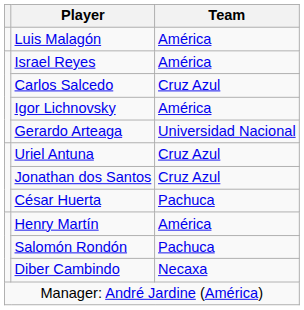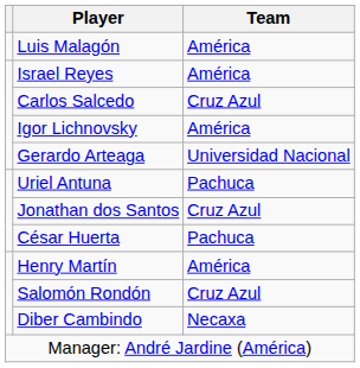 <table class="wikitable">
 <tr>
 <th></th>
 <th>Player</th>
 <th>Team</th>
 </tr>
 <tr>
 <td align=center></td>
 <td> <a href='#'>Luis Malagón</a></td>
 <td><a href='#'>América</a></td>
 </tr>
 <tr>
 <td align=center rowspan=4></td>
 <td> <a href='#'>Israel Reyes</a></td>
 <td><a href='#'>América</a></td>
 </tr>
 <tr>
 <td> <a href='#'>Carlos Salcedo</a></td>
 <td><a href='#'>Cruz Azul</a></td>
 </tr>
 <tr>
 <td> <a href='#'>Igor Lichnovsky</a></td>
 <td><a href='#'>América</a></td>
 </tr>
 <tr>
 <td> <a href='#'>Gerardo Arteaga</a></td>
 <td><a href='#'>Universidad Nacional</a></td>
 </tr>
 <tr>
 <td align=center rowspan=3></td>
 <td> <a href='#'>Uriel Antuna</a></td>
-<td><a href='#'>Cruz Azul</a></td>
+<td><a href='#'>Pachuca</a></td>
 </tr>
 <tr>
 <td> <a href='#'>Jonathan dos Santos</a></td>
 <td><a href='#'>Cruz Azul</a></td>
 </tr>
 <tr>
 <td> <a href='#'>César Huerta</a></td>
 <td><a href='#'>Pachuca</a></td>
 </tr>
 <tr>
 <td align=center rowspan=3></td>
 <td> <a href='#'>Henry Martín</a></td>
 <td><a href='#'>América</a></td>
 </tr>
 <tr>
 <td> <a href='#'>Salomón Rondón</a></td>
-<td><a href='#'>Pachuca</a></td>
+<td><a href='#'>Cruz Azul</a></td>
 </tr>
 <tr>
 <td> <a href='#'>Diber Cambindo</a></td>
 <td><a href='#'>Necaxa</a></td>
 </tr>
 <tr>
 <td colspan=3 align=center>Manager:  <a href='#'>André Jardine</a> (<a href='#'>América</a>)</td>
 </tr>
 </table>
